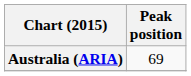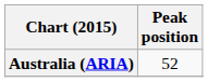 <table class="wikitable plainrowheaders sortable" style="text-align:center">
 <tr>
 <th>Chart (2015)</th>
 <th>Peak<br>position</th>
 </tr>
 <tr>
 <th scope="row">Australia (<a href='#'>ARIA</a>)</th>
-<td>69</td>
+<td>52</td>
 </tr>
 <tr>
 </tr>
 <tr>
 </tr>
 <tr>
 </tr>
 </table>
